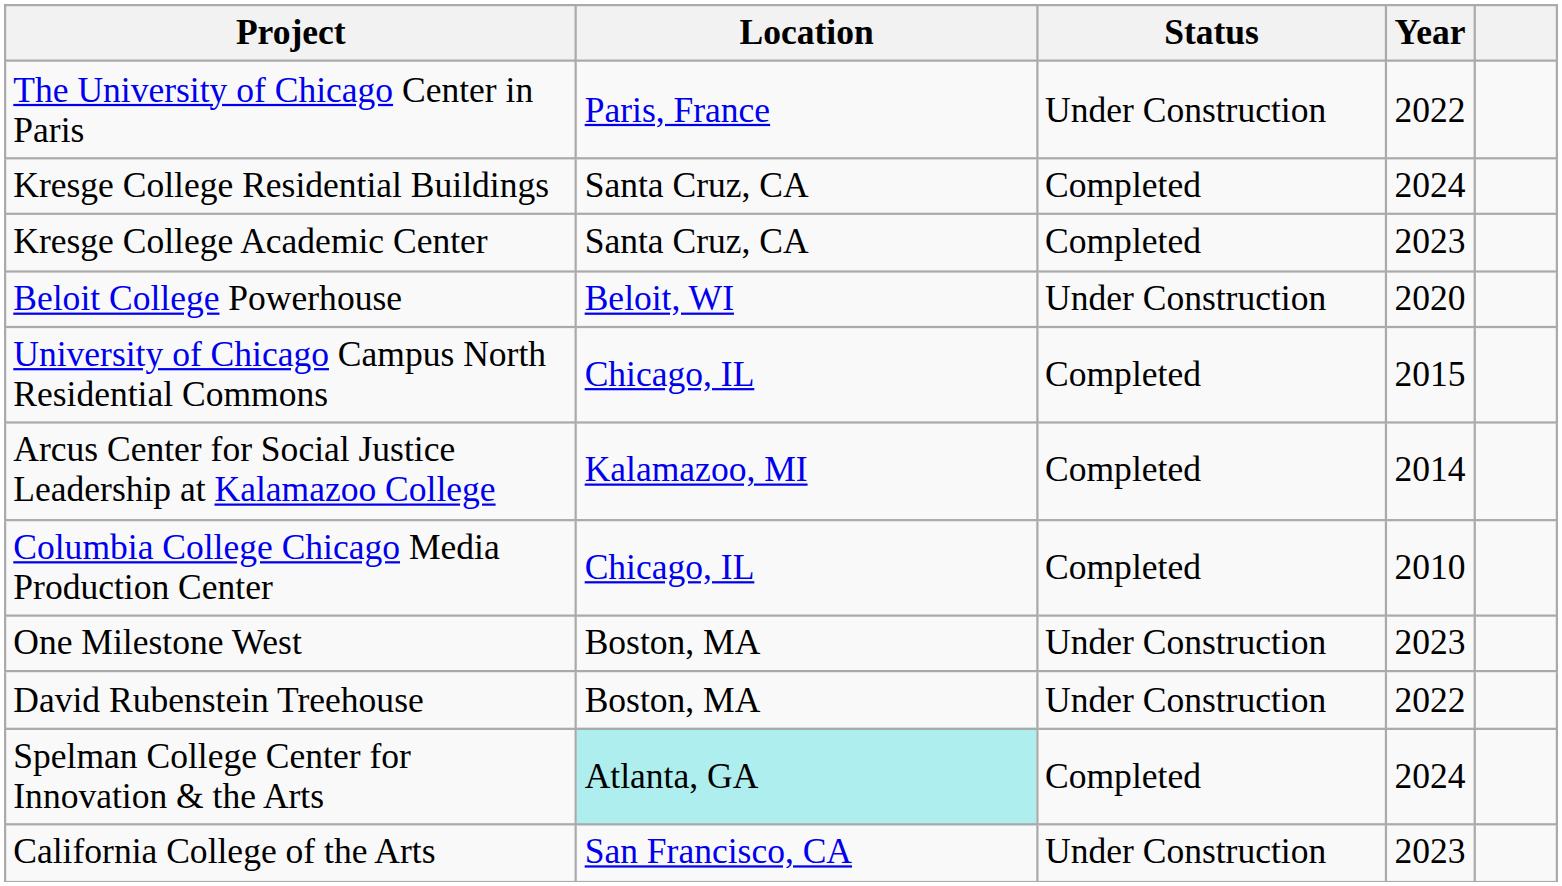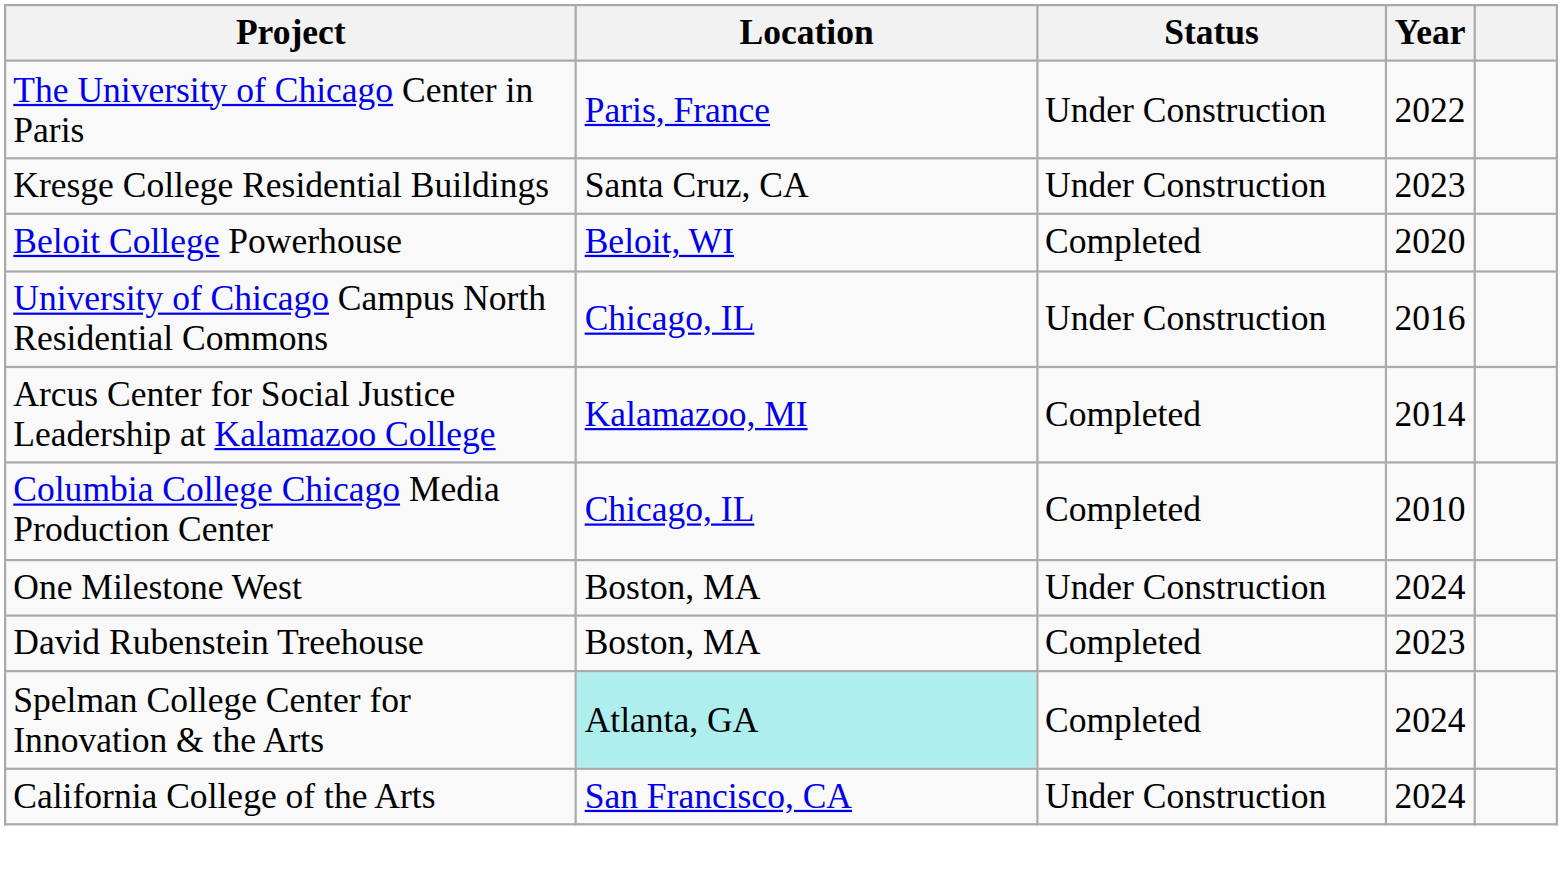 <table class="wikitable sortable">
 <tr>
 <th width="250">Project</th>
 <th width="200">Location</th>
 <th width="150">Status</th>
 <th align="center" width="30">Year</th>
 <th width="30"></th>
 </tr>
 <tr>
 <td><a href='#'>The University of Chicago</a> Center in Paris</td>
 <td align="left"> <a href='#'>Paris, France</a></td>
 <td>Under Construction</td>
 <td>2022</td>
 <td></td>
 </tr>
 <tr>
 <td>Kresge College Residential Buildings</td>
 <td> Santa Cruz, CA</td>
-<td>Completed</td>
-<td>2024</td>
-<td></td>
-</tr>
-<tr>
-<td>Kresge College Academic Center</td>
-<td> Santa Cruz, CA</td>
-<td>Completed</td>
+<td>Under Construction</td>
 <td>2023</td>
 <td></td>
 </tr>
 <tr>
 <td><a href='#'>Beloit College</a> Powerhouse</td>
 <td align="left"> <a href='#'>Beloit, WI</a></td>
-<td>Under Construction</td>
+<td>Completed</td>
 <td>2020</td>
 <td></td>
 </tr>
 <tr>
 <td><a href='#'>University of Chicago</a> Campus North Residential Commons</td>
 <td align="left"> <a href='#'>Chicago, IL</a></td>
-<td>Completed</td>
-<td>2015</td>
+<td>Under Construction</td>
+<td>2016</td>
 <td></td>
 </tr>
 <tr>
 <td>Arcus Center for Social Justice Leadership at <a href='#'>Kalamazoo College</a></td>
 <td align="left"> <a href='#'>Kalamazoo, MI</a></td>
 <td>Completed</td>
 <td>2014</td>
 <td></td>
 </tr>
 <tr>
 <td><a href='#'>Columbia College Chicago</a> Media Production Center</td>
 <td align="left"> <a href='#'>Chicago, IL</a></td>
 <td>Completed</td>
 <td>2010</td>
 <td></td>
 </tr>
 <tr>
 <td>One Milestone West</td>
 <td> Boston, MA</td>
 <td>Under Construction</td>
-<td>2023</td>
+<td>2024</td>
 <td></td>
 </tr>
 <tr>
 <td>David Rubenstein Treehouse</td>
 <td> Boston, MA</td>
-<td>Under Construction</td>
-<td>2022</td>
+<td>Completed</td>
+<td>2023</td>
 <td></td>
 </tr>
 <tr>
 <td>Spelman College Center for Innovation & the Arts</td>
 <td style="background: paleturquoise;"> Atlanta, GA</td>
 <td>Completed</td>
 <td>2024</td>
 <td></td>
 </tr>
 <tr>
 <td>California College of the Arts</td>
 <td> <a href='#'>San Francisco, CA</a></td>
 <td>Under Construction</td>
-<td>2023</td>
+<td>2024</td>
 <td></td>
 </tr>
 </table>
